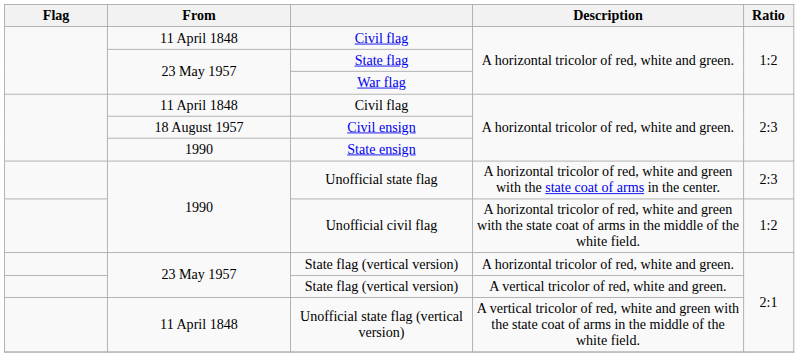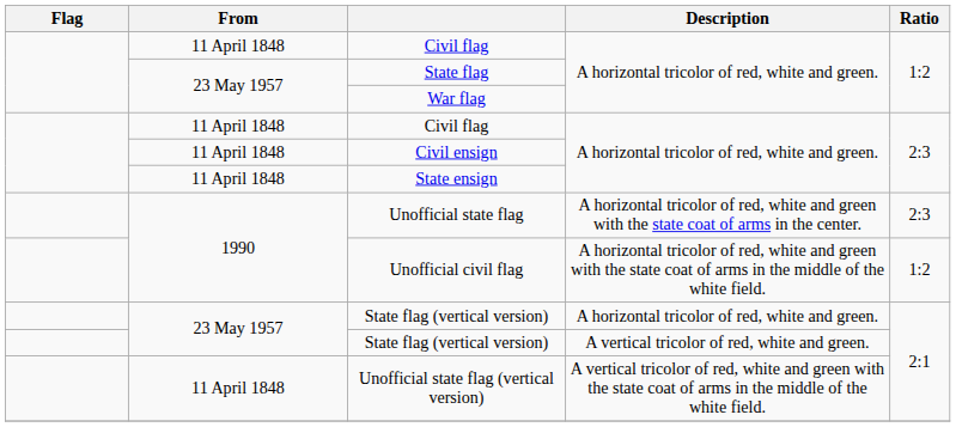 <table class="wikitable" style="text-align:center;">
 <tr>
 <th width="110">Flag</th>
 <th width="200">From</th>
 <th width="200"> </th>
 <th width="300">Description</th>
 <th width="50">Ratio</th>
 </tr>
 <tr>
 <td rowspan="3"></td>
 <td>11 April 1848</td>
 <td><a href='#'>Civil flag</a> </td>
 <td rowspan="3">A horizontal tricolor of red, white and green.</td>
 <td rowspan="3">1:2</td>
 </tr>
 <tr>
 <td rowspan="2">23 May 1957</td>
 <td><a href='#'>State flag</a> </td>
 </tr>
 <tr>
 <td><a href='#'>War flag</a> </td>
 </tr>
 <tr>
 <td rowspan="3"></td>
 <td>11 April 1848</td>
 <td>Civil flag </td>
 <td rowspan="3">A horizontal tricolor of red, white and green.</td>
 <td rowspan="3">2:3</td>
 </tr>
 <tr>
-<td>18 August 1957</td>
+<td>11 April 1848</td>
 <td><a href='#'>Civil ensign</a> </td>
 </tr>
 <tr>
-<td>1990</td>
+<td>11 April 1848</td>
 <td><a href='#'>State ensign</a> </td>
 </tr>
 <tr>
 <td></td>
 <td rowspan="2">1990</td>
 <td>Unofficial state flag </td>
 <td>A horizontal tricolor of red, white and green with the <a href='#'>state coat of arms</a> in the center.</td>
 <td>2:3</td>
 </tr>
 <tr>
 <td></td>
 <td>Unofficial civil flag </td>
 <td>A horizontal tricolor of red, white and green with the state coat of arms in the middle of the white field.</td>
 <td>1:2</td>
 </tr>
 <tr>
 <td></td>
 <td rowspan="2">23 May 1957</td>
 <td>State flag (vertical version) </td>
 <td>A horizontal tricolor of red, white and green.</td>
 <td rowspan="3">2:1</td>
 </tr>
 <tr>
 <td></td>
 <td>State flag (vertical version) </td>
 <td>A vertical tricolor of red, white and green.</td>
 </tr>
 <tr>
 <td></td>
 <td>11 April 1848</td>
 <td>Unofficial state flag (vertical version)<br></td>
 <td>A vertical tricolor of red, white and green with the state coat of arms in the middle of the white field.</td>
 </tr>
 <tr>
 </tr>
 </table>
